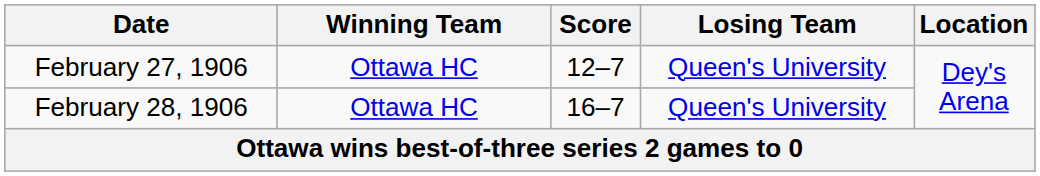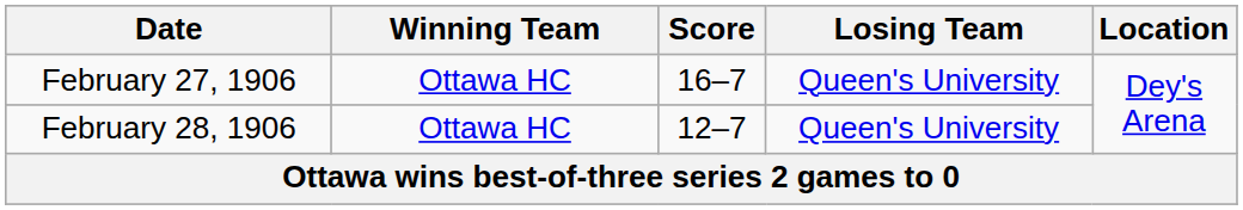 <table class="wikitable" style="text-align:center;">
 <tr>
 <th style="width:10em">Date</th>
 <th style="width:10em">Winning Team</th>
 <th style="width:3em">Score</th>
 <th style="width:10em">Losing Team</th>
 <th style="width:3em">Location</th>
 </tr>
 <tr>
 <td>February 27, 1906</td>
 <td><a href='#'>Ottawa HC</a></td>
-<td>12–7</td>
+<td>16–7</td>
 <td><a href='#'>Queen's University</a></td>
 <td rowspan="2"><a href='#'>Dey's Arena</a></td>
 </tr>
 <tr>
 <td>February 28, 1906</td>
 <td><a href='#'>Ottawa HC</a></td>
-<td>16–7</td>
+<td>12–7</td>
 <td><a href='#'>Queen's University</a></td>
 </tr>
 <tr>
 <th colspan="5" style="text-align:center;">Ottawa wins best-of-three series 2 games to 0</th>
 </tr>
 </table>
